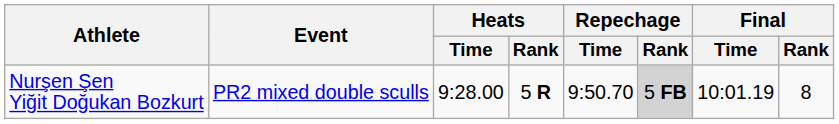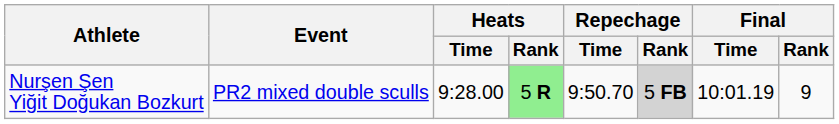 <table class="wikitable" style="font-size:90%">
 <tr>
 <th rowspan=2>Athlete</th>
 <th rowspan=2>Event</th>
 <th colspan=2>Heats</th>
 <th colspan=2>Repechage</th>
 <th colspan=2>Final</th>
 </tr>
 <tr style="font-size:95%">
 <th>Time</th>
 <th>Rank</th>
 <th>Time</th>
 <th>Rank</th>
 <th>Time</th>
 <th>Rank</th>
 </tr>
 <tr align=center>
 <td align=left><a href='#'>Nurşen Şen</a><br><a href='#'>Yiğit Doğukan Bozkurt</a></td>
 <td align=left><a href='#'>PR2 mixed double sculls</a></td>
 <td>9:28.00</td>
-<td>5 <strong>R</strong></td>
+<td style="background: lightgreen;">5 <strong>R</strong></td>
 <td>9:50.70</td>
 <td style="background: lightgrey;">5 <strong>FB</strong></td>
 <td>10:01.19</td>
-<td>8</td>
+<td>9</td>
 </tr>
 </table>
